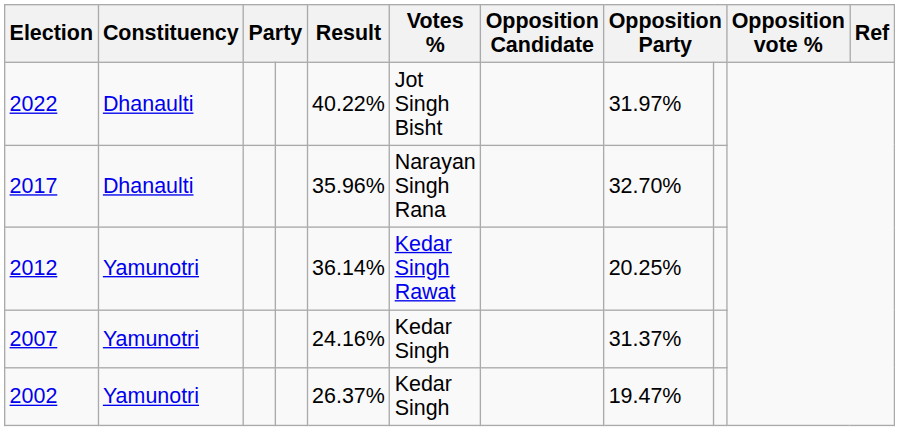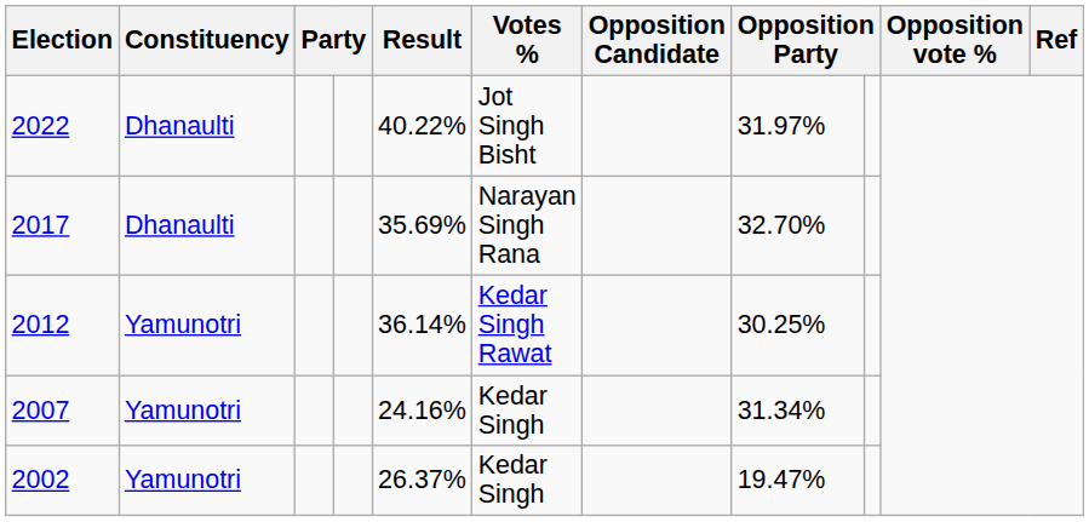 <table class="wikitable sortable">
 <tr>
 <th>Election</th>
 <th>Constituency</th>
 <th colspan="2">Party</th>
 <th>Result</th>
 <th>Votes %</th>
 <th>Opposition Candidate</th>
 <th colspan="2">Opposition Party</th>
 <th>Opposition vote %</th>
 <th>Ref</th>
 </tr>
 <tr>
 <td><a href='#'>2022</a></td>
 <td><a href='#'>Dhanaulti</a></td>
 <td></td>
 <td></td>
 <td>40.22%</td>
 <td>Jot Singh Bisht</td>
 <td></td>
 <td>31.97%</td>
 <td></td>
 </tr>
 <tr>
 <td><a href='#'>2017</a></td>
 <td><a href='#'>Dhanaulti</a></td>
 <td></td>
 <td></td>
-<td>35.96%</td>
+<td>35.69%</td>
 <td>Narayan Singh Rana</td>
 <td></td>
 <td>32.70%</td>
 <td></td>
 </tr>
 <tr>
 <td><a href='#'>2012</a></td>
 <td><a href='#'>Yamunotri</a></td>
 <td></td>
 <td></td>
 <td>36.14%</td>
 <td><a href='#'>Kedar Singh Rawat</a></td>
 <td></td>
-<td>20.25%</td>
+<td>30.25%</td>
 <td></td>
 </tr>
 <tr>
 <td><a href='#'>2007</a></td>
 <td><a href='#'>Yamunotri</a></td>
 <td></td>
 <td></td>
 <td>24.16%</td>
 <td>Kedar Singh</td>
 <td></td>
-<td>31.37%</td>
+<td>31.34%</td>
 <td></td>
 </tr>
 <tr>
 <td><a href='#'>2002</a></td>
 <td><a href='#'>Yamunotri</a></td>
 <td></td>
 <td></td>
 <td>26.37%</td>
 <td>Kedar Singh</td>
 <td></td>
 <td>19.47%</td>
 <td></td>
 </tr>
 </table>
